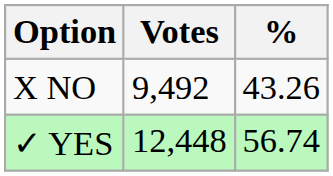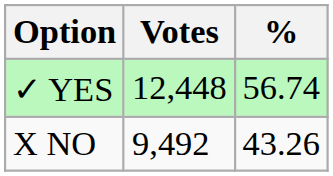 <table class="wikitable">
 <tr>
 <th>Option</th>
 <th>Votes</th>
 <th>%</th>
 </tr>
 <tr>
+<td style=background:#bbf8be>✓ YES</td>
+<td style=background:#bbf8be>12,448</td>
+<td style=background:#bbf8be>56.74</td>
+</tr>
+<tr>
 <td>X NO</td>
 <td>9,492</td>
 <td>43.26</td>
 </tr>
-<tr>
-<td style=background:#bbf8be>✓ YES</td>
-<td style=background:#bbf8be>12,448</td>
-<td style=background:#bbf8be>56.74</td>
-</tr>
 </table>
